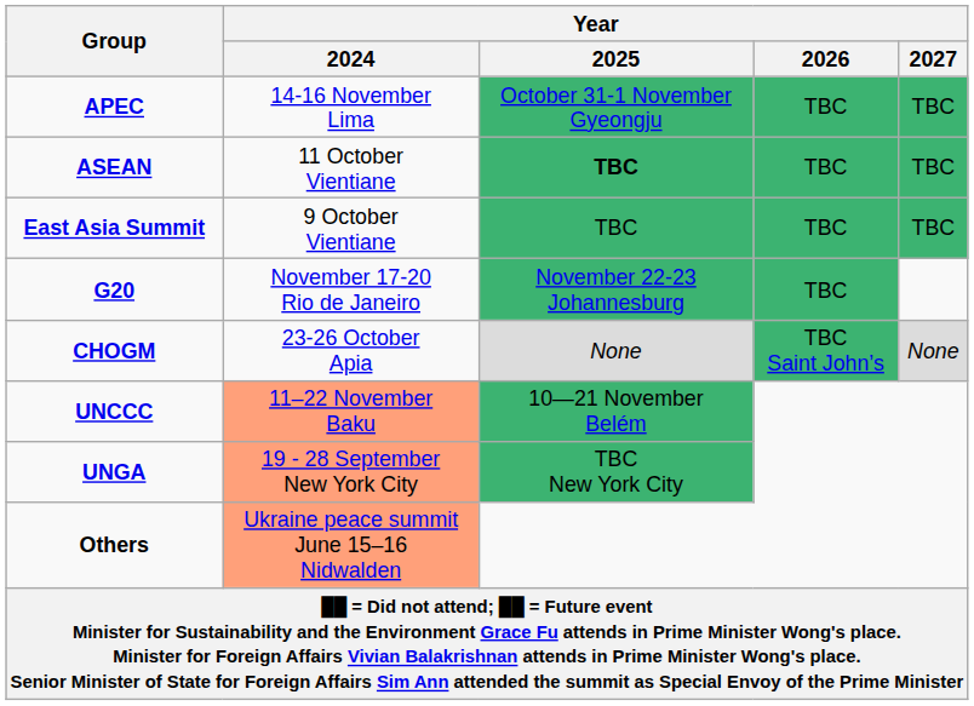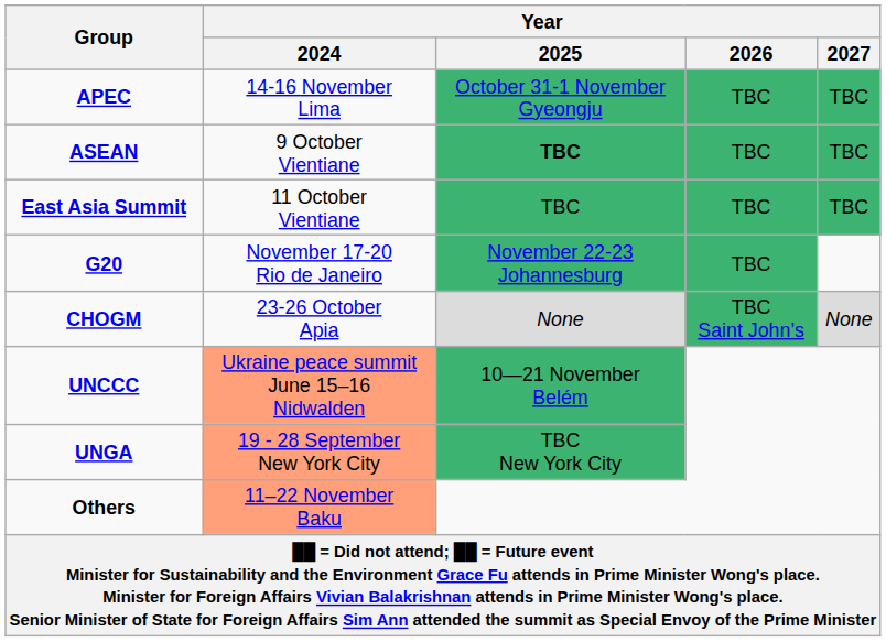 <table class="wikitable" style="margin:1em auto; font-size:80%; text-align:center;">
 <tr>
 <th rowspan="2">Group</th>
 <th colspan="4">Year</th>
 </tr>
 <tr>
 <th>2024</th>
 <th>2025</th>
 <th>2026</th>
 <th>2027</th>
 </tr>
 <tr>
 <td><strong><a href='#'>APEC</a></strong></td>
 <td><a href='#'>14-16 November</a><br> <a href='#'>Lima</a></td>
 <td style="background:#3Cb371;"><a href='#'>October 31-1 November</a><br> <a href='#'>Gyeongju</a></td>
 <td style="background:#3Cb371;">TBC<br></td>
 <td style="background:#3Cb371;">TBC<br></td>
 </tr>
 <tr>
 <td><strong><a href='#'>ASEAN</a></strong></td>
-<td>11 October<br> <a href='#'>Vientiane</a></td>
+<td>9 October<br> <a href='#'>Vientiane</a></td>
 <td style="background:#3Cb371;"><strong>TBC <br> </strong></td>
 <td style="background:#3Cb371;">TBC <br> </td>
 <td style="background:#3Cb371;">TBC <br> </td>
 </tr>
 <tr>
 <td><strong><a href='#'>East Asia Summit</a></strong></td>
-<td>9 October<br> <a href='#'>Vientiane</a></td>
+<td>11 October<br> <a href='#'>Vientiane</a></td>
 <td style="background:#3Cb371;">TBC <br></td>
 <td style="background:#3Cb371;">TBC <br> </td>
 <td style="background:#3Cb371;">TBC <br> </td>
 </tr>
 <tr>
 <td><strong><a href='#'>G20</a></strong></td>
 <td><a href='#'>November 17-20</a> <br> <a href='#'>Rio de Janeiro</a></td>
 <td style="background:#3Cb371;"><a href='#'>November 22-23</a> <br>  <a href='#'>Johannesburg</a></td>
 <td style="background:#3Cb371;">TBC <br></td>
 </tr>
 <tr>
 <td><strong><a href='#'>CHOGM</a></strong></td>
 <td><a href='#'>23-26 October</a> <br> <a href='#'>Apia</a></td>
 <td style="background:#dcdcdc;"><em>None</em></td>
 <td style="background:#3Cb371;">TBC <br>  <a href='#'>Saint John’s</a></td>
 <td style="background:#dcdcdc;"><em>None</em></td>
 </tr>
 <tr>
 <td><strong><a href='#'>UNCCC</a></strong></td>
-<td style="background:#ffa07a;"><a href='#'>11–22 November</a>  <br> <a href='#'>Baku</a></td>
+<td rowspan=“2”; style="background:#ffa07a;"><a href='#'>Ukraine peace summit</a><br>June 15–16<br> <a href='#'>Nidwalden</a></td>
 <td style="background:#3Cb371;">10—21 November<br> <a href='#'>Belém</a></td>
 </tr>
 <tr>
 <td><strong><a href='#'>UNGA</a></strong></td>
 <td style="background:#ffa07a;"><a href='#'>19 - 28 September</a><br> New York City</td>
 <td style="background:#3Cb371;">TBC <br> New York City</td>
 </tr>
 <tr>
 <td><strong>Others</strong></td>
-<td rowspan=“2”; style="background:#ffa07a;"><a href='#'>Ukraine peace summit</a><br>June 15–16<br> <a href='#'>Nidwalden</a></td>
+<td style="background:#ffa07a;"><a href='#'>11–22 November</a>  <br> <a href='#'>Baku</a></td>
 </tr>
 <tr>
 <th colspan="8"><small><span>██</span> = Did not attend; <span>██</span> = Future event</small><br><small>Minister for Sustainability and the Environment <a href='#'>Grace Fu</a> attends in Prime Minister Wong's place. <br> Minister for Foreign Affairs <a href='#'>Vivian Balakrishnan</a> attends in Prime Minister Wong's place. <br>  Senior Minister of State for Foreign Affairs <a href='#'>Sim Ann</a> attended the summit as Special Envoy of the Prime Minister</small></th>
 </tr>
 </table>
